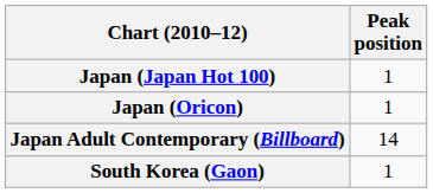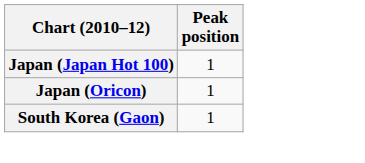 <table class="wikitable plainrowheaders sortable" style="text-align:center">
 <tr>
 <th scope="col">Chart (2010–12)</th>
 <th scope="col">Peak<br>position</th>
 </tr>
 <tr>
 <th scope="row">Japan (<a href='#'>Japan Hot 100</a>)</th>
 <td>1</td>
 </tr>
 <tr>
 <th scope="row">Japan (<a href='#'>Oricon</a>)</th>
 <td>1</td>
 </tr>
 <tr>
-<th scope="row">Japan Adult Contemporary (<em><a href='#'>Billboard</a></em>)</th>
-<td>14</td>
-</tr>
-<tr>
 <th scope="row">South Korea (<a href='#'>Gaon</a>)</th>
 <td>1</td>
 </tr>
 </table>
